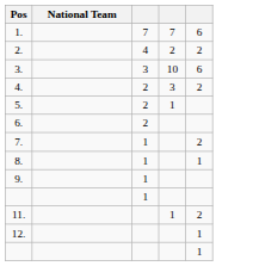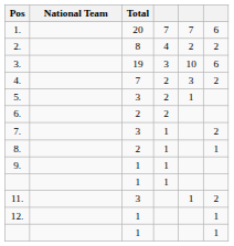 <table class="wikitable" style="font-size: 95%">
 <tr>
 <th width=30px>Pos</th>
 <th width=130px>National Team</th>
+<th width=40px>Total</th>
 <th width=30px ></th>
 <th width=30px ></th>
 <th width=30px ></th>
 </tr>
 <tr align=center>
 <td>1.</td>
 <td align=left></td>
+<td>20</td>
 <td>7</td>
 <td>7</td>
 <td>6</td>
 </tr>
 <tr align=center>
 <td>2.</td>
 <td align=left></td>
+<td>8</td>
 <td>4</td>
 <td>2</td>
 <td>2</td>
 </tr>
 <tr align=center>
 <td>3.</td>
 <td align=left></td>
+<td>19</td>
 <td>3</td>
 <td>10</td>
 <td>6</td>
 </tr>
 <tr align=center>
 <td>4.</td>
 <td align=left></td>
+<td>7</td>
 <td>2</td>
 <td>3</td>
 <td>2</td>
 </tr>
 <tr align=center>
 <td>5.</td>
 <td align=left></td>
+<td>3</td>
 <td>2</td>
 <td>1</td>
 <td></td>
 </tr>
 <tr align=center>
 <td>6.</td>
 <td align=left></td>
 <td>2</td>
+<td>2</td>
 <td></td>
 <td></td>
 </tr>
 <tr align=center>
 <td>7.</td>
 <td align=left></td>
+<td>3</td>
 <td>1</td>
 <td></td>
 <td>2</td>
 </tr>
 <tr align=center>
 <td>8.</td>
 <td align=left></td>
+<td>2</td>
 <td>1</td>
 <td></td>
 <td>1</td>
 </tr>
 <tr align=center>
 <td>9.</td>
 <td align=left></td>
 <td>1</td>
+<td>1</td>
 <td></td>
 <td></td>
 </tr>
 <tr align=center>
 <td></td>
 <td align=left></td>
 <td>1</td>
+<td>1</td>
 <td></td>
 <td></td>
 </tr>
 <tr align=center>
 <td>11.</td>
 <td align=left></td>
+<td>3</td>
 <td></td>
 <td>1</td>
 <td>2</td>
 </tr>
 <tr align=center>
 <td>12.</td>
 <td align=left></td>
+<td>1</td>
 <td></td>
 <td></td>
 <td>1</td>
 </tr>
 <tr align=center>
 <td></td>
 <td align=left></td>
+<td>1</td>
 <td></td>
 <td></td>
 <td>1</td>
 </tr>
 </table>
